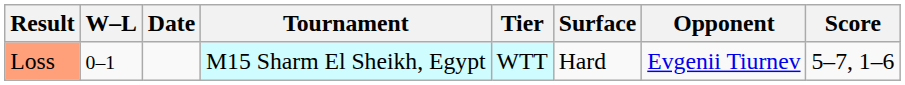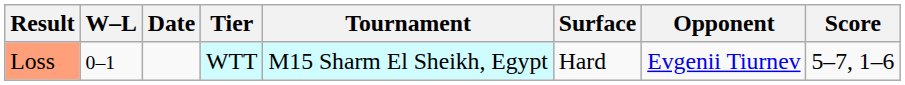 <table class="wikitable">
 <tr>
 <th>Result</th>
 <th class="unsortable">W–L</th>
 <th>Date</th>
+<th>Tier</th>
 <th>Tournament</th>
-<th>Tier</th>
 <th>Surface</th>
 <th>Opponent</th>
 <th class="unsortable">Score</th>
 </tr>
 <tr>
 <td bgcolor=FFA07A>Loss</td>
 <td><small>0–1</small></td>
 <td></td>
+<td style="background:#cffcff;">WTT</td>
 <td style="background:#cffcff;">M15 Sharm El Sheikh, Egypt</td>
-<td style="background:#cffcff;">WTT</td>
 <td>Hard</td>
 <td> <a href='#'>Evgenii Tiurnev</a></td>
 <td>5–7, 1–6</td>
 </tr>
 </table>
